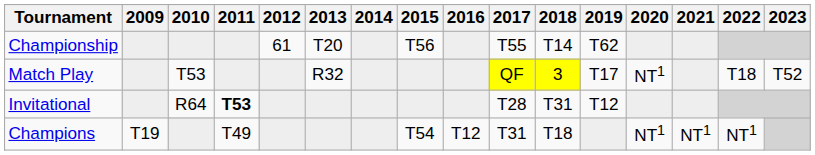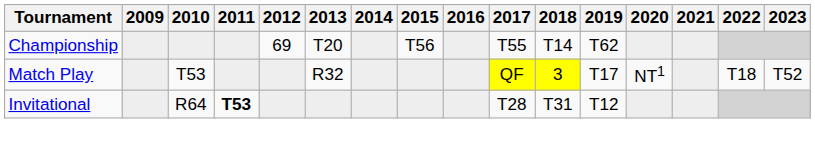 <table class="wikitable" style="text-align:center;">
 <tr>
 <th>Tournament</th>
 <th>2009</th>
 <th>2010</th>
 <th>2011</th>
 <th>2012</th>
 <th>2013</th>
 <th>2014</th>
 <th>2015</th>
 <th>2016</th>
 <th>2017</th>
 <th>2018</th>
 <th>2019</th>
 <th>2020</th>
 <th>2021</th>
 <th>2022</th>
 <th>2023</th>
 </tr>
 <tr>
 <td align="left"><a href='#'>Championship</a></td>
 <td style="background:#eeeeee;"></td>
 <td style="background:#eeeeee;"></td>
 <td style="background:#eeeeee;"></td>
-<td>61</td>
+<td>69</td>
 <td>T20</td>
 <td style="background:#eeeeee;"></td>
 <td>T56</td>
 <td style="background:#eeeeee;"></td>
 <td>T55</td>
 <td>T14</td>
 <td>T62</td>
 <td style="background:#eeeeee;"></td>
 <td style="background:#eeeeee;"></td>
 <td colspan=2 style="background:#D3D3D3;"></td>
 </tr>
 <tr>
 <td align="left"><a href='#'>Match Play</a></td>
 <td style="background:#eeeeee;"></td>
 <td>T53</td>
 <td style="background:#eeeeee;"></td>
 <td style="background:#eeeeee;"></td>
 <td>R32</td>
 <td style="background:#eeeeee;"></td>
 <td style="background:#eeeeee;"></td>
 <td style="background:#eeeeee;"></td>
 <td style="background:yellow;">QF</td>
 <td style="background:yellow;">3</td>
 <td>T17</td>
 <td>NT<sup>1</sup></td>
 <td style="background:#eeeeee;"></td>
 <td>T18</td>
 <td>T52</td>
 </tr>
 <tr>
 <td align="left"><a href='#'>Invitational</a></td>
 <td style="background:#eeeeee;"></td>
 <td>R64</td>
 <td><strong>T53</strong></td>
 <td style="background:#eeeeee;"></td>
 <td style="background:#eeeeee;"></td>
 <td style="background:#eeeeee;"></td>
 <td style="background:#eeeeee;"></td>
 <td style="background:#eeeeee;"></td>
 <td>T28</td>
 <td>T31</td>
 <td>T12</td>
 <td style="background:#eeeeee;"></td>
 <td style="background:#eeeeee;"></td>
 <td colspan=2 style="background:#D3D3D3;"></td>
 </tr>
-<tr>
-<td align="left"><a href='#'>Champions</a></td>
-<td>T19</td>
-<td style="background:#eeeeee;"></td>
-<td>T49</td>
-<td style="background:#eeeeee;"></td>
-<td style="background:#eeeeee;"></td>
-<td style="background:#eeeeee;"></td>
-<td>T54</td>
-<td>T12</td>
-<td>T31</td>
-<td>T18</td>
-<td style="background:#eeeeee;"></td>
-<td>NT<sup>1</sup></td>
-<td>NT<sup>1</sup></td>
-<td>NT<sup>1</sup></td>
-<td colspan=1 style="background:#D3D3D3;"></td>
-</tr>
 </table>
